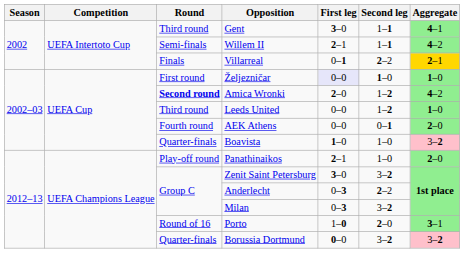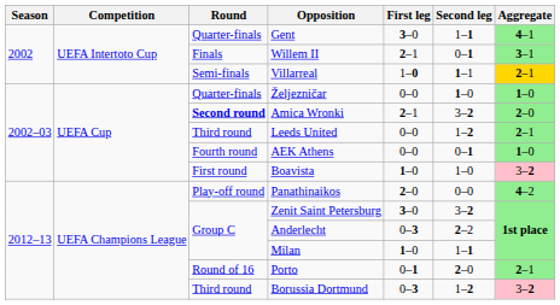 <table class="wikitable">
 <tr>
 <th>Season</th>
 <th>Competition</th>
 <th>Round</th>
 <th>Opposition</th>
 <th>First leg</th>
 <th>Second leg</th>
 <th>Aggregate</th>
 </tr>
 <tr>
 <td rowspan="3"><a href='#'>2002</a></td>
 <td rowspan="3"><a href='#'>UEFA Intertoto Cup</a></td>
-<td><a href='#'>Third round</a></td>
+<td><a href='#'>Quarter-finals</a></td>
 <td> <a href='#'>Gent</a></td>
 <td style="text-align:center;"><strong>3</strong>–0</td>
 <td style="text-align:center;">1–<strong>1</strong></td>
 <td style="text-align:center; background:lightgreen;"><strong>4</strong>–1</td>
 </tr>
 <tr>
-<td><a href='#'>Semi-finals</a></td>
+<td><a href='#'>Finals</a></td>
 <td> <a href='#'>Willem II</a></td>
 <td style="text-align:center;"><strong>2</strong>–1</td>
-<td style="text-align:center;">1–<strong>1</strong></td>
-<td style="text-align:center; background:lightgreen;"><strong>4</strong>–2</td>
+<td style="text-align:center;">0–<strong>1</strong></td>
+<td style="text-align:center; background:lightgreen;"><strong>3</strong>–1</td>
 </tr>
 <tr>
-<td><a href='#'>Finals</a></td>
+<td><a href='#'>Semi-finals</a></td>
 <td> <a href='#'>Villarreal</a></td>
-<td style="text-align:center;">0–<strong>1</strong></td>
-<td style="text-align:center;"><strong>2</strong>–2</td>
+<td style="text-align:center;">1–<strong>0</strong></td>
+<td style="text-align:center;"><strong>1</strong>–1</td>
 <td style="text-align:center; background:gold;"><strong>2</strong>–1</td>
 </tr>
 <tr>
 <td rowspan="5"><a href='#'>2002–03</a></td>
 <td rowspan="5"><a href='#'>UEFA Cup</a></td>
-<td><a href='#'>First round</a></td>
+<td><a href='#'>Quarter-finals</a></td>
 <td> <a href='#'>Željezničar</a></td>
-<td style="background: lavender; text-align:center;">0–0</td>
+<td style="text-align:center;">0–0</td>
 <td style="text-align:center;"><strong>1</strong>–0</td>
 <td style="text-align:center; background:lightgreen;"><strong>1</strong>–0</td>
 </tr>
 <tr>
 <td><strong><a href='#'>Second round</a></strong></td>
 <td> <a href='#'>Amica Wronki</a></td>
-<td style="text-align:center;"><strong>2</strong>–0</td>
-<td style="text-align:center;">1–<strong>2</strong></td>
-<td style="text-align:center; background:lightgreen;"><strong>4</strong>–2</td>
+<td style="text-align:center;"><strong>2</strong>–1</td>
+<td style="text-align:center;">3–<strong>2</strong></td>
+<td style="text-align:center; text-align:center; background:lightgreen;"><strong>2</strong>–0</td>
 </tr>
 <tr>
 <td><a href='#'>Third round</a></td>
 <td> <a href='#'>Leeds United</a></td>
 <td style="text-align:center;">0–0</td>
 <td style="text-align:center;">1–<strong>2</strong></td>
-<td style="text-align:center; background:lightgreen;"><strong>1</strong>–0</td>
+<td style="text-align:center; background:lightgreen;"><strong>2</strong>–1</td>
 </tr>
 <tr>
 <td><a href='#'>Fourth round</a></td>
 <td> <a href='#'>AEK Athens</a></td>
 <td style="text-align:center;">0–0</td>
 <td style="text-align:center;">0–<strong>1</strong></td>
-<td style="text-align:center; text-align:center; background:lightgreen;"><strong>2</strong>–0</td>
+<td style="text-align:center; background:lightgreen;"><strong>1</strong>–0</td>
 </tr>
 <tr>
-<td><a href='#'>Quarter-finals</a></td>
+<td><a href='#'>First round</a></td>
 <td> <a href='#'>Boavista</a></td>
 <td style="text-align:center;"><strong>1</strong>–0</td>
 <td style="text-align:center;">1–0</td>
 <td style="text-align:center; background:pink;">3–<strong>2</strong></td>
 </tr>
 <tr>
 <td rowspan="6"><a href='#'>2012–13</a></td>
 <td rowspan="6"><a href='#'>UEFA Champions League</a></td>
 <td><a href='#'>Play-off round</a></td>
 <td> <a href='#'>Panathinaikos</a></td>
-<td style="text-align:center;"><strong>2</strong>–1</td>
-<td style="text-align:center;">1–0</td>
-<td style="text-align:center; text-align:center; background:lightgreen;"><strong>2</strong>–0</td>
+<td style="text-align:center;"><strong>2</strong>–0</td>
+<td style="text-align:center;">0–0</td>
+<td style="text-align:center; background:lightgreen;"><strong>4</strong>–2</td>
 </tr>
 <tr>
 <td rowspan="3"><a href='#'>Group C</a></td>
 <td> <a href='#'>Zenit Saint Petersburg</a></td>
 <td style="text-align:center;"><strong>3</strong>–0</td>
 <td style="text-align:center;">3–<strong>2</strong></td>
 <td rowspan="3" style="text-align:center; text-align:center; background:lightgreen;"><strong>1st place</strong></td>
 </tr>
 <tr>
 <td> <a href='#'>Anderlecht</a></td>
 <td style="text-align:center;">0–<strong>3</strong></td>
 <td style="text-align:center;"><strong>2</strong>–2</td>
 </tr>
 <tr>
 <td> <a href='#'>Milan</a></td>
-<td style="text-align:center;">0–<strong>3</strong></td>
-<td style="text-align:center;">3–<strong>2</strong></td>
+<td style="text-align:center;"><strong>1</strong>–0</td>
+<td style="text-align:center;">1–<strong>1</strong></td>
 </tr>
 <tr>
 <td><a href='#'>Round of 16</a></td>
 <td> <a href='#'>Porto</a></td>
-<td style="text-align:center;">1–<strong>0</strong></td>
+<td style="text-align:center;">0–<strong>1</strong></td>
 <td style="text-align:center;"><strong>2</strong>–0</td>
-<td style="text-align:center; background:lightgreen;"><strong>3</strong>–1</td>
+<td style="text-align:center; text-align:center; background:lightgreen;"><strong>2</strong>–1</td>
 </tr>
 <tr>
-<td><a href='#'>Quarter-finals</a></td>
+<td><a href='#'>Third round</a></td>
 <td> <a href='#'>Borussia Dortmund</a></td>
-<td style="text-align:center;"><strong>0</strong>–0</td>
-<td style="text-align:center;">3–<strong>2</strong></td>
+<td style="text-align:center;">0–<strong>3</strong></td>
+<td style="text-align:center;">1–<strong>2</strong></td>
 <td style="text-align:center; background:pink;">3–<strong>2</strong></td>
 </tr>
 </table>
